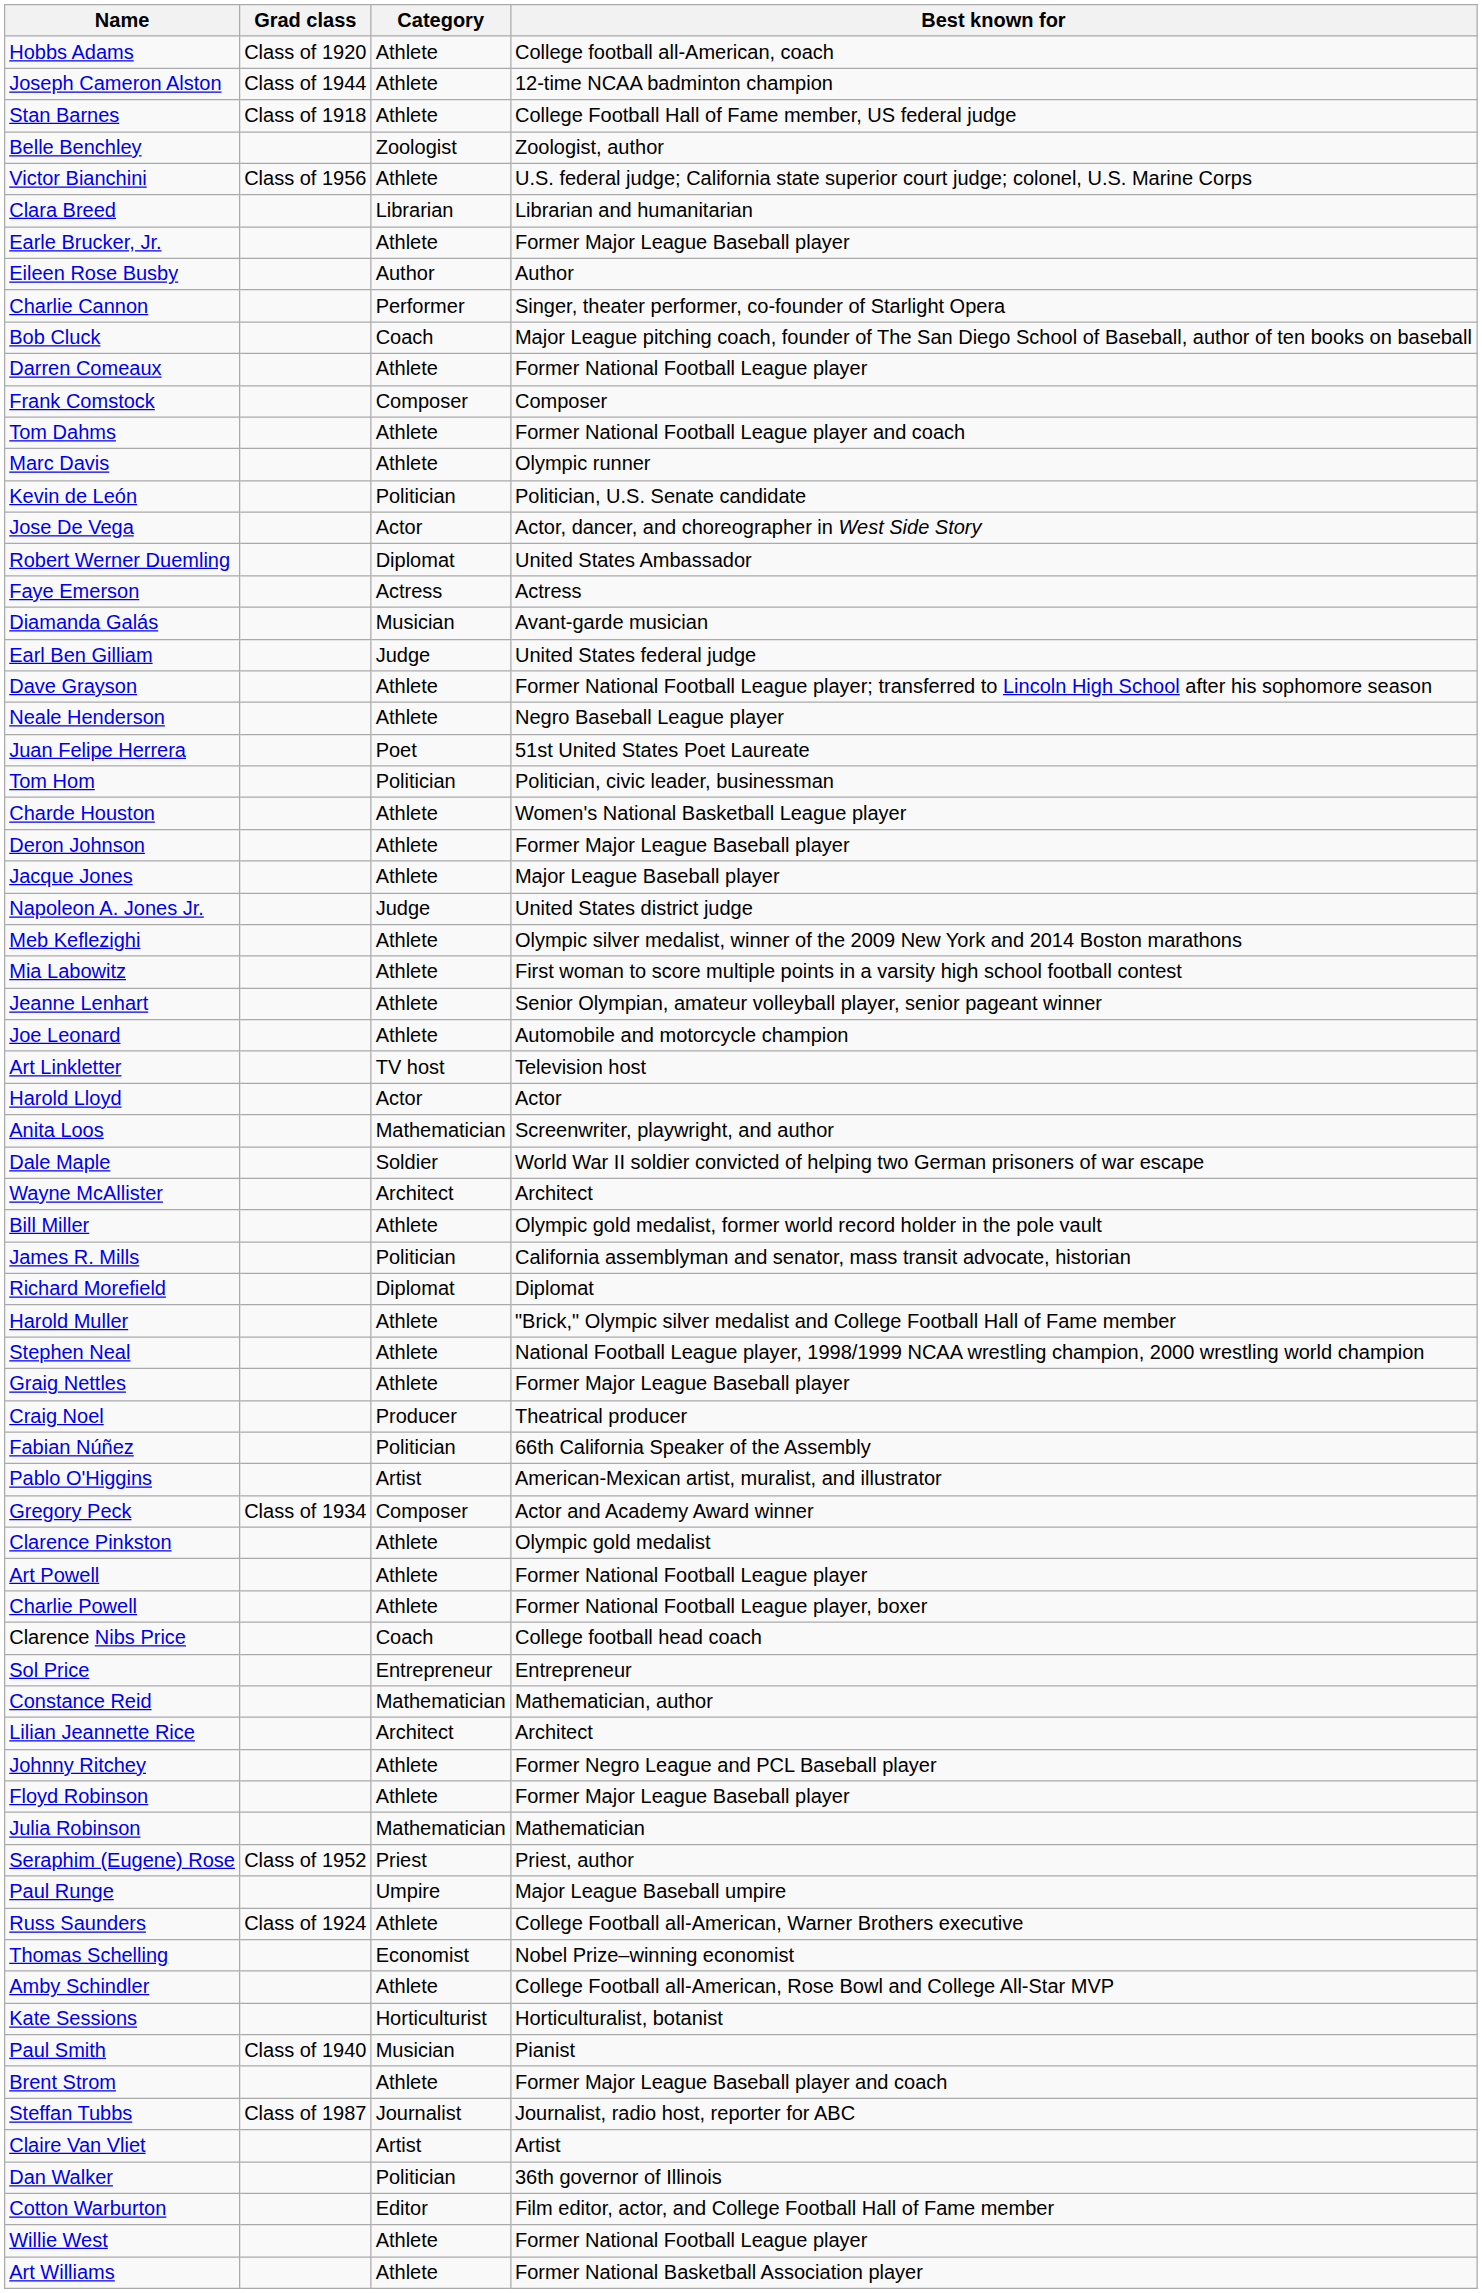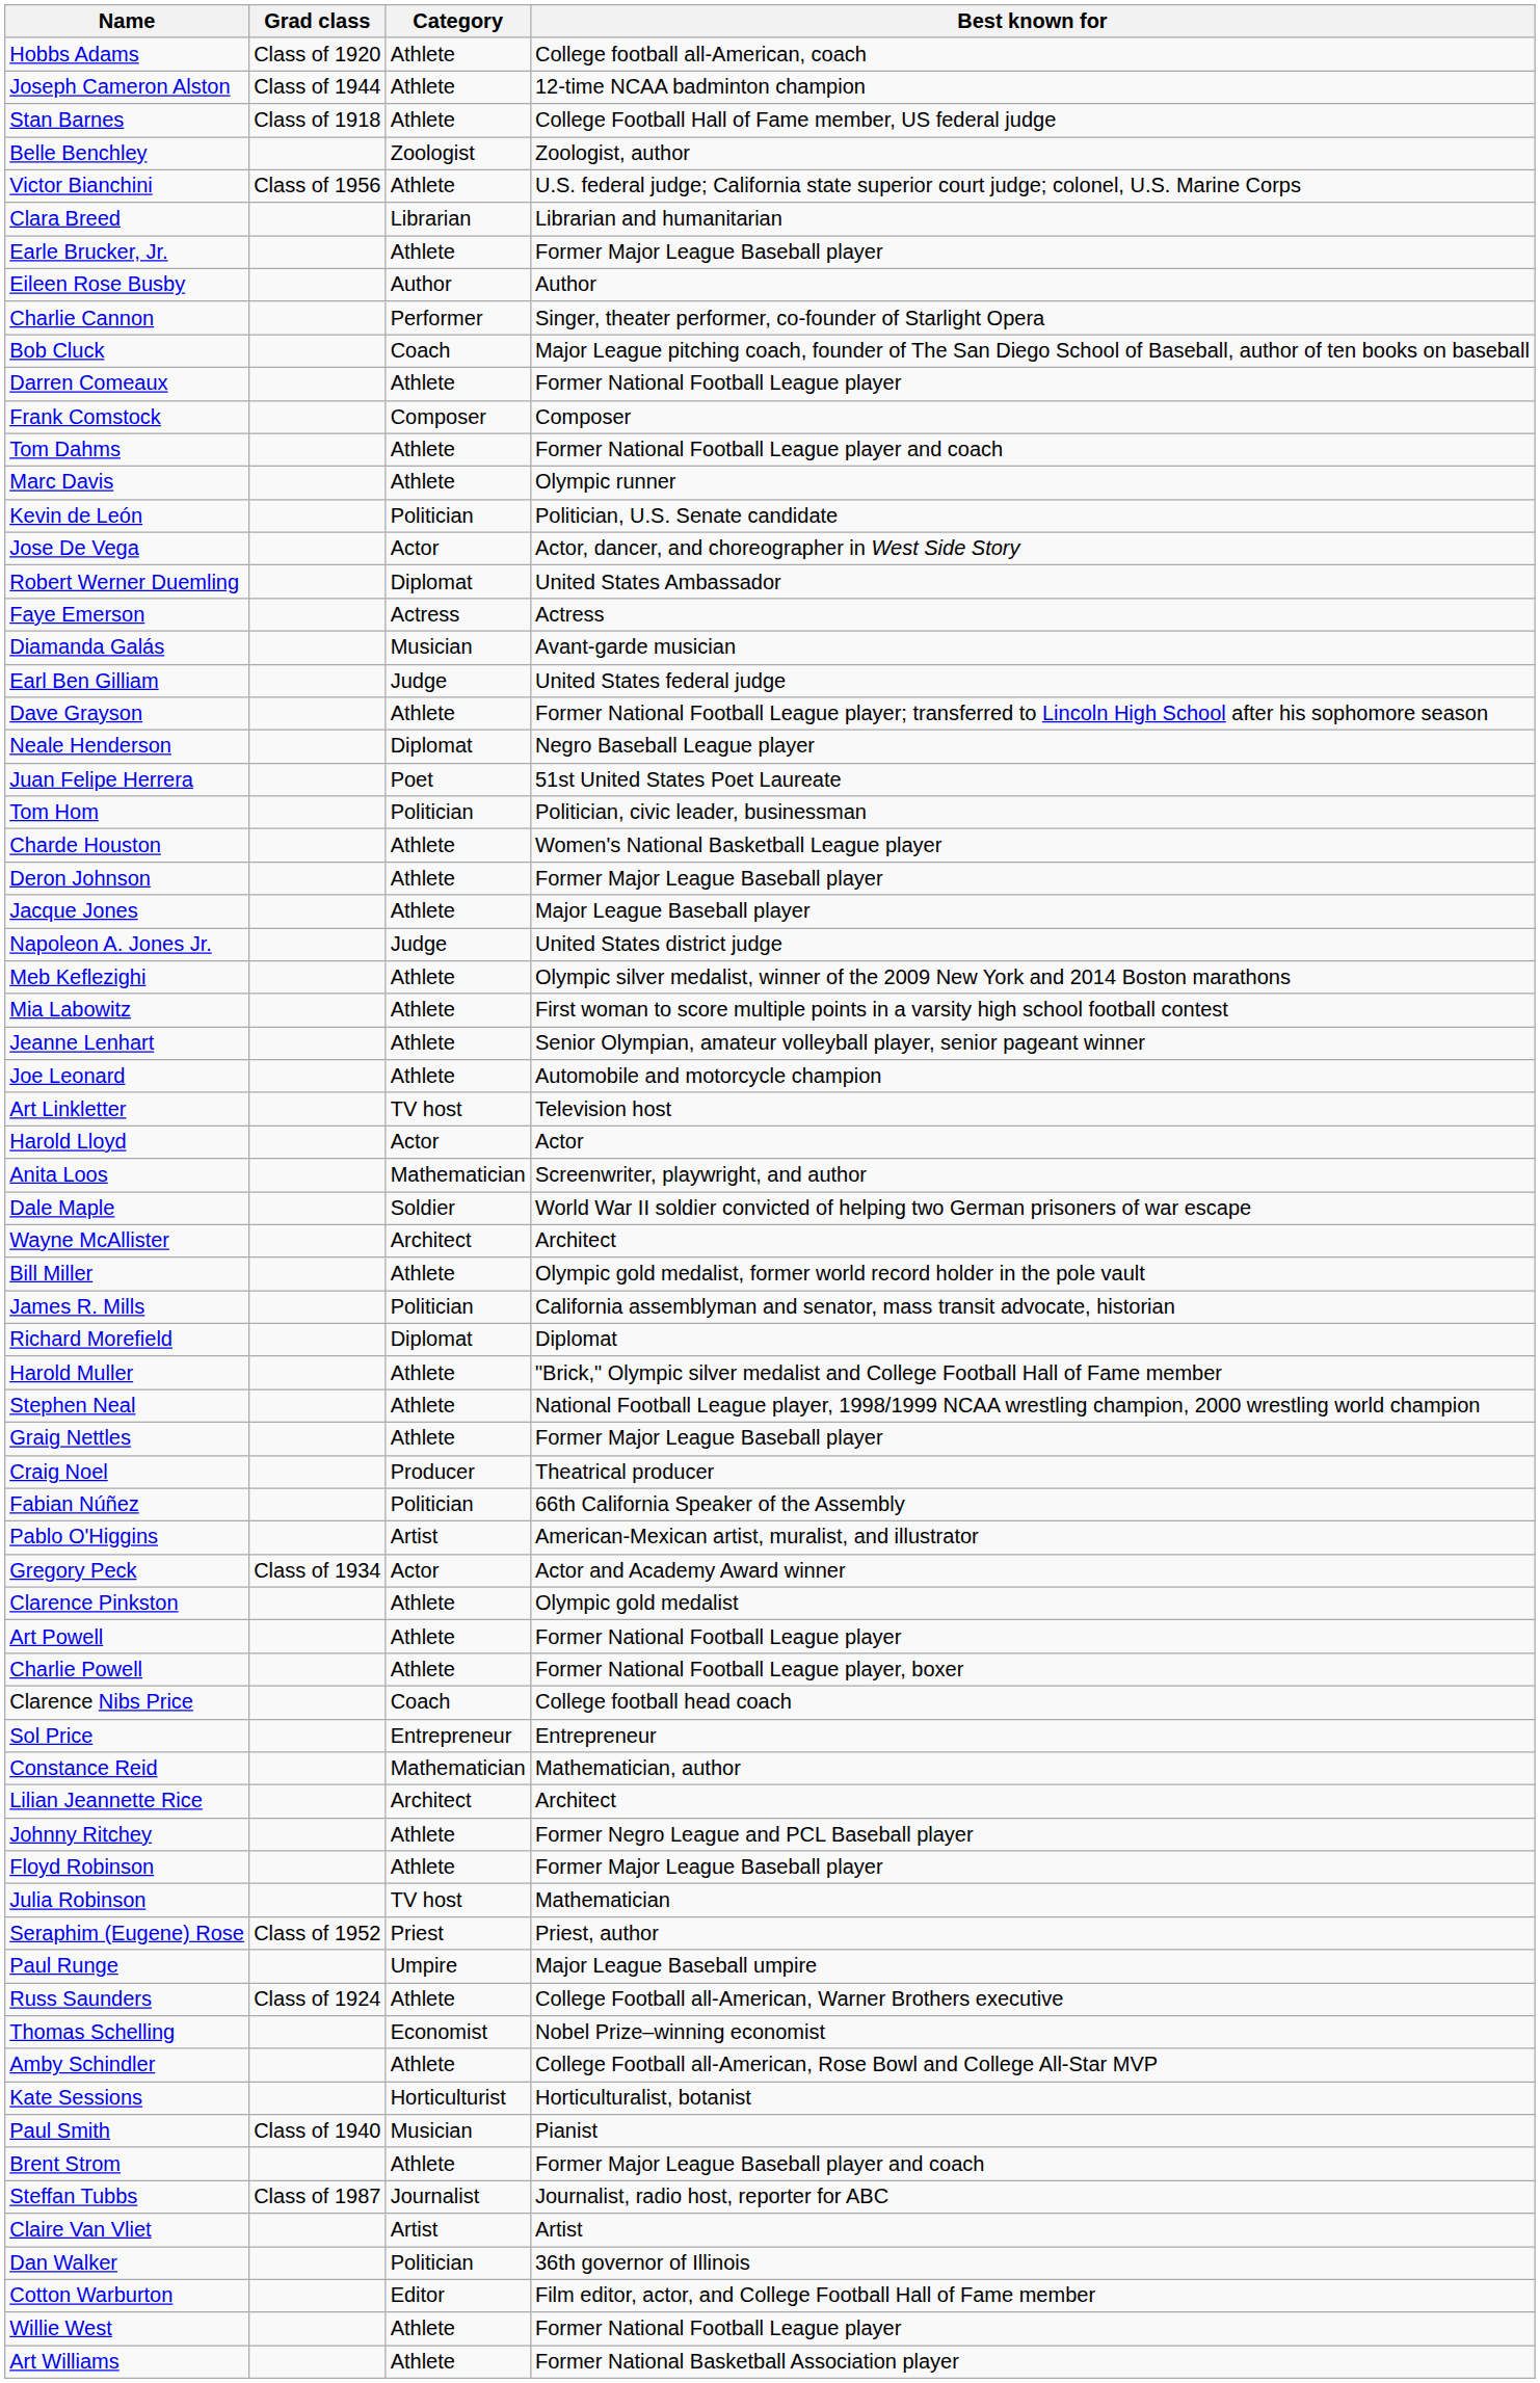 <table class="wikitable sortable plainrowheaders">
 <tr>
 <th scope="col">Name</th>
 <th scope="col">Grad class</th>
 <th scope="col">Category</th>
 <th scope="col">Best known for</th>
 </tr>
 <tr>
 <td><a href='#'>Hobbs Adams</a></td>
 <td>Class of 1920</td>
 <td>Athlete</td>
 <td>College football all-American, coach</td>
 </tr>
 <tr>
 <td><a href='#'>Joseph Cameron Alston</a></td>
 <td>Class of 1944</td>
 <td>Athlete</td>
 <td>12-time NCAA badminton champion</td>
 </tr>
 <tr>
 <td><a href='#'>Stan Barnes</a></td>
 <td>Class of 1918</td>
 <td>Athlete</td>
 <td>College Football Hall of Fame member, US federal judge</td>
 </tr>
 <tr>
 <td><a href='#'>Belle Benchley</a></td>
 <td></td>
 <td>Zoologist</td>
 <td>Zoologist, author</td>
 </tr>
 <tr>
 <td><a href='#'>Victor Bianchini</a></td>
 <td>Class of 1956</td>
 <td>Athlete</td>
 <td>U.S. federal judge; California state superior court judge; colonel, U.S. Marine Corps</td>
 </tr>
 <tr>
 <td><a href='#'>Clara Breed</a></td>
 <td></td>
 <td>Librarian</td>
 <td>Librarian and humanitarian</td>
 </tr>
 <tr>
 <td><a href='#'>Earle Brucker, Jr.</a></td>
 <td></td>
 <td>Athlete</td>
 <td>Former Major League Baseball player</td>
 </tr>
 <tr>
 <td><a href='#'>Eileen Rose Busby</a></td>
 <td></td>
 <td>Author</td>
 <td>Author</td>
 </tr>
 <tr>
 <td><a href='#'>Charlie Cannon</a></td>
 <td></td>
 <td>Performer</td>
 <td>Singer, theater performer, co-founder of Starlight Opera</td>
 </tr>
 <tr>
 <td><a href='#'>Bob Cluck</a></td>
 <td></td>
 <td>Coach</td>
 <td>Major League pitching coach, founder of The San Diego School of Baseball, author of ten books on baseball</td>
 </tr>
 <tr>
 <td><a href='#'>Darren Comeaux</a></td>
 <td></td>
 <td>Athlete</td>
 <td>Former National Football League player</td>
 </tr>
 <tr>
 <td><a href='#'>Frank Comstock</a></td>
 <td></td>
 <td>Composer</td>
 <td>Composer</td>
 </tr>
 <tr>
 <td><a href='#'>Tom Dahms</a></td>
 <td></td>
 <td>Athlete</td>
 <td>Former National Football League player and coach</td>
 </tr>
 <tr>
 <td><a href='#'>Marc Davis</a></td>
 <td></td>
 <td>Athlete</td>
 <td>Olympic runner</td>
 </tr>
 <tr>
 <td><a href='#'>Kevin de León</a></td>
 <td></td>
 <td>Politician</td>
 <td>Politician, U.S. Senate candidate</td>
 </tr>
 <tr>
 <td><a href='#'>Jose De Vega</a></td>
 <td></td>
 <td>Actor</td>
 <td>Actor, dancer, and choreographer in <em>West Side Story</em></td>
 </tr>
 <tr>
 <td><a href='#'>Robert Werner Duemling</a></td>
 <td></td>
 <td>Diplomat</td>
 <td>United States Ambassador</td>
 </tr>
 <tr>
 <td><a href='#'>Faye Emerson</a></td>
 <td></td>
 <td>Actress</td>
 <td>Actress</td>
 </tr>
 <tr>
 <td><a href='#'>Diamanda Galás</a></td>
 <td></td>
 <td>Musician</td>
 <td>Avant-garde musician</td>
 </tr>
 <tr>
 <td><a href='#'>Earl Ben Gilliam</a></td>
 <td></td>
 <td>Judge</td>
 <td>United States federal judge</td>
 </tr>
 <tr>
 <td><a href='#'>Dave Grayson</a></td>
 <td></td>
 <td>Athlete</td>
 <td>Former National Football League player; transferred to <a href='#'>Lincoln High School</a> after his sophomore season</td>
 </tr>
 <tr>
 <td><a href='#'>Neale Henderson</a></td>
 <td></td>
-<td>Athlete</td>
+<td>Diplomat</td>
 <td>Negro Baseball League player</td>
 </tr>
 <tr>
 <td><a href='#'>Juan Felipe Herrera</a></td>
 <td></td>
 <td>Poet</td>
 <td>51st United States Poet Laureate</td>
 </tr>
 <tr>
 <td><a href='#'>Tom Hom</a></td>
 <td></td>
 <td>Politician</td>
 <td>Politician, civic leader, businessman</td>
 </tr>
 <tr>
 <td><a href='#'>Charde Houston</a></td>
 <td></td>
 <td>Athlete</td>
 <td>Women's National Basketball League player</td>
 </tr>
 <tr>
 <td><a href='#'>Deron Johnson</a></td>
 <td></td>
 <td>Athlete</td>
 <td>Former Major League Baseball player</td>
 </tr>
 <tr>
 <td><a href='#'>Jacque Jones</a></td>
 <td></td>
 <td>Athlete</td>
 <td>Major League Baseball player</td>
 </tr>
 <tr>
 <td><a href='#'>Napoleon A. Jones Jr.</a></td>
 <td></td>
 <td>Judge</td>
 <td>United States district judge</td>
 </tr>
 <tr>
 <td><a href='#'>Meb Keflezighi</a></td>
 <td></td>
 <td>Athlete</td>
 <td>Olympic silver medalist, winner of the 2009 New York and 2014 Boston marathons</td>
 </tr>
 <tr>
 <td><a href='#'>Mia Labowitz</a></td>
 <td></td>
 <td>Athlete</td>
 <td>First woman to score multiple points in a varsity high school football contest</td>
 </tr>
 <tr>
 <td><a href='#'>Jeanne Lenhart</a></td>
 <td></td>
 <td>Athlete</td>
 <td>Senior Olympian, amateur volleyball player, senior pageant winner</td>
 </tr>
 <tr>
 <td><a href='#'>Joe Leonard</a></td>
 <td></td>
 <td>Athlete</td>
 <td>Automobile and motorcycle champion</td>
 </tr>
 <tr>
 <td><a href='#'>Art Linkletter</a></td>
 <td></td>
 <td>TV host</td>
 <td>Television host</td>
 </tr>
 <tr>
 <td><a href='#'>Harold Lloyd</a></td>
 <td></td>
 <td>Actor</td>
 <td>Actor</td>
 </tr>
 <tr>
 <td><a href='#'>Anita Loos</a></td>
 <td></td>
 <td>Mathematician</td>
 <td>Screenwriter, playwright, and author</td>
 </tr>
 <tr>
 <td><a href='#'>Dale Maple</a></td>
 <td></td>
 <td>Soldier</td>
 <td>World War II soldier convicted of helping two German prisoners of war escape</td>
 </tr>
 <tr>
 <td><a href='#'>Wayne McAllister</a></td>
 <td></td>
 <td>Architect</td>
 <td>Architect</td>
 </tr>
 <tr>
 <td><a href='#'>Bill Miller</a></td>
 <td></td>
 <td>Athlete</td>
 <td>Olympic gold medalist, former world record holder in the pole vault</td>
 </tr>
 <tr>
 <td><a href='#'>James R. Mills</a></td>
 <td></td>
 <td>Politician</td>
 <td>California assemblyman and senator, mass transit advocate, historian</td>
 </tr>
 <tr>
 <td><a href='#'>Richard Morefield</a></td>
 <td></td>
 <td>Diplomat</td>
 <td>Diplomat</td>
 </tr>
 <tr>
 <td><a href='#'>Harold Muller</a></td>
 <td></td>
 <td>Athlete</td>
 <td>"Brick," Olympic silver medalist and College Football Hall of Fame member</td>
 </tr>
 <tr>
 <td><a href='#'>Stephen Neal</a></td>
 <td></td>
 <td>Athlete</td>
 <td>National Football League player, 1998/1999 NCAA wrestling champion, 2000 wrestling world champion</td>
 </tr>
 <tr>
 <td><a href='#'>Graig Nettles</a></td>
 <td></td>
 <td>Athlete</td>
 <td>Former Major League Baseball player</td>
 </tr>
 <tr>
 <td><a href='#'>Craig Noel</a></td>
 <td></td>
 <td>Producer</td>
 <td>Theatrical producer</td>
 </tr>
 <tr>
 <td><a href='#'>Fabian Núñez</a></td>
 <td></td>
 <td>Politician</td>
 <td>66th California Speaker of the Assembly</td>
 </tr>
 <tr>
 <td><a href='#'>Pablo O'Higgins</a></td>
 <td></td>
 <td>Artist</td>
 <td>American-Mexican artist, muralist, and illustrator</td>
 </tr>
 <tr>
 <td><a href='#'>Gregory Peck</a></td>
 <td>Class of 1934</td>
-<td>Composer</td>
+<td>Actor</td>
 <td>Actor and Academy Award winner</td>
 </tr>
 <tr>
 <td><a href='#'>Clarence Pinkston</a></td>
 <td></td>
 <td>Athlete</td>
 <td>Olympic gold medalist</td>
 </tr>
 <tr>
 <td><a href='#'>Art Powell</a></td>
 <td></td>
 <td>Athlete</td>
 <td>Former National Football League player</td>
 </tr>
 <tr>
 <td><a href='#'>Charlie Powell</a></td>
 <td></td>
 <td>Athlete</td>
 <td>Former National Football League player, boxer</td>
 </tr>
 <tr>
 <td>Clarence <a href='#'>Nibs Price</a></td>
 <td></td>
 <td>Coach</td>
 <td>College football head coach</td>
 </tr>
 <tr>
 <td><a href='#'>Sol Price</a></td>
 <td></td>
 <td>Entrepreneur</td>
 <td>Entrepreneur</td>
 </tr>
 <tr>
 <td><a href='#'>Constance Reid</a></td>
 <td></td>
 <td>Mathematician</td>
 <td>Mathematician, author</td>
 </tr>
 <tr>
 <td><a href='#'>Lilian Jeannette Rice</a></td>
 <td></td>
 <td>Architect</td>
 <td>Architect</td>
 </tr>
 <tr>
 <td><a href='#'>Johnny Ritchey</a></td>
 <td></td>
 <td>Athlete</td>
 <td>Former Negro League and PCL Baseball player</td>
 </tr>
 <tr>
 <td><a href='#'>Floyd Robinson</a></td>
 <td></td>
 <td>Athlete</td>
 <td>Former Major League Baseball player</td>
 </tr>
 <tr>
 <td><a href='#'>Julia Robinson</a></td>
 <td></td>
-<td>Mathematician</td>
+<td>TV host</td>
 <td>Mathematician</td>
 </tr>
 <tr>
 <td><a href='#'>Seraphim (Eugene) Rose</a></td>
 <td>Class of 1952</td>
 <td>Priest</td>
 <td>Priest, author</td>
 </tr>
 <tr>
 <td><a href='#'>Paul Runge</a></td>
 <td></td>
 <td>Umpire</td>
 <td>Major League Baseball umpire</td>
 </tr>
 <tr>
 <td><a href='#'>Russ Saunders</a></td>
 <td>Class of 1924</td>
 <td>Athlete</td>
 <td>College Football all-American, Warner Brothers executive</td>
 </tr>
 <tr>
 <td><a href='#'>Thomas Schelling</a></td>
 <td></td>
 <td>Economist</td>
 <td>Nobel Prize–winning economist</td>
 </tr>
 <tr>
 <td><a href='#'>Amby Schindler</a></td>
 <td></td>
 <td>Athlete</td>
 <td>College Football all-American, Rose Bowl and College All-Star MVP</td>
 </tr>
 <tr>
 <td><a href='#'>Kate Sessions</a></td>
 <td></td>
 <td>Horticulturist</td>
 <td>Horticulturalist, botanist</td>
 </tr>
 <tr>
 <td><a href='#'>Paul Smith</a></td>
 <td>Class of 1940</td>
 <td>Musician</td>
 <td>Pianist</td>
 </tr>
 <tr>
 <td><a href='#'>Brent Strom</a></td>
 <td></td>
 <td>Athlete</td>
 <td>Former Major League Baseball player and coach</td>
 </tr>
 <tr>
 <td><a href='#'>Steffan Tubbs</a></td>
 <td>Class of 1987</td>
 <td>Journalist</td>
 <td>Journalist, radio host, reporter for ABC</td>
 </tr>
 <tr>
 <td><a href='#'>Claire Van Vliet</a></td>
 <td></td>
 <td>Artist</td>
 <td>Artist</td>
 </tr>
 <tr>
 <td><a href='#'>Dan Walker</a></td>
 <td></td>
 <td>Politician</td>
 <td>36th governor of Illinois</td>
 </tr>
 <tr>
 <td><a href='#'>Cotton Warburton</a></td>
 <td></td>
 <td>Editor</td>
 <td>Film editor, actor, and College Football Hall of Fame member</td>
 </tr>
 <tr>
 <td><a href='#'>Willie West</a></td>
 <td></td>
 <td>Athlete</td>
 <td>Former National Football League player</td>
 </tr>
 <tr>
 <td><a href='#'>Art Williams</a></td>
 <td></td>
 <td>Athlete</td>
 <td>Former National Basketball Association player</td>
 </tr>
 </table>
